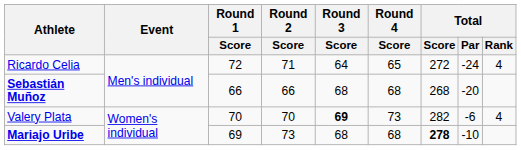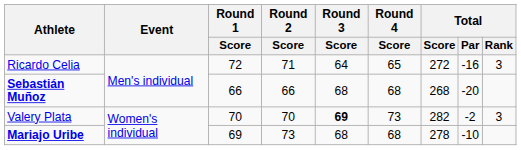 <table class=wikitable style=font-size:90%;text-align:center>
 <tr>
 <th rowspan=2>Athlete</th>
 <th rowspan=2>Event</th>
 <th>Round 1</th>
 <th>Round 2</th>
 <th>Round 3</th>
 <th>Round 4</th>
 <th colspan=3>Total</th>
 </tr>
 <tr style=font-size:95%>
 <th>Score</th>
 <th>Score</th>
 <th>Score</th>
 <th>Score</th>
 <th>Score</th>
 <th>Par</th>
 <th>Rank</th>
 </tr>
 <tr>
 <td align=left><a href='#'>Ricardo Celia</a></td>
 <td align=left rowspan=2><a href='#'>Men's individual</a></td>
 <td>72</td>
 <td>71</td>
 <td>64</td>
 <td>65</td>
 <td>272</td>
-<td>-24</td>
-<td>4</td>
+<td>-16</td>
+<td>3</td>
 </tr>
 <tr>
 <td align=left><strong><a href='#'>Sebastián Muñoz</a></strong></td>
 <td>66</td>
 <td>66</td>
 <td>68</td>
 <td>68</td>
 <td>268</td>
 <td>-20</td>
 <td></td>
 </tr>
 <tr>
 <td align=left><a href='#'>Valery Plata</a></td>
 <td align=left rowspan=2><a href='#'>Women's individual</a></td>
 <td>70</td>
 <td>70</td>
 <td><strong>69</strong></td>
 <td>73</td>
 <td>282</td>
-<td>-6</td>
-<td>4</td>
+<td>-2</td>
+<td>3</td>
 </tr>
 <tr>
 <td align=left><strong><a href='#'>Mariajo Uribe</a></strong></td>
 <td>69</td>
 <td>73</td>
 <td>68</td>
 <td>68</td>
-<td><strong>278</strong></td>
+<td>278</td>
 <td>-10</td>
 <td></td>
 </tr>
 </table>
